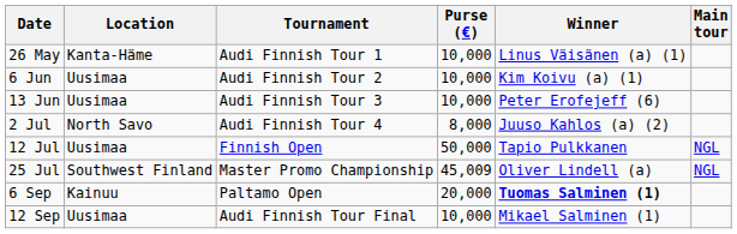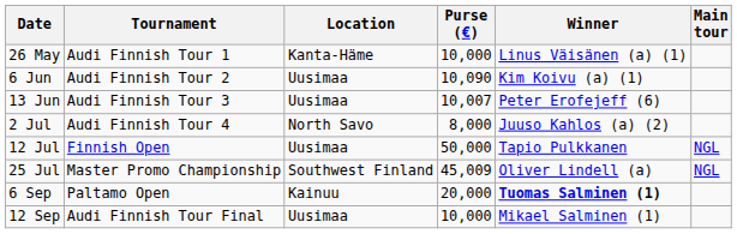 <table class="wikitable" style="font-size:95%;">
 <tr>
 <th>Date</th>
+<th>Tournament</th>
 <th>Location</th>
-<th>Tournament</th>
 <th>Purse<br>(<a href='#'>€</a>)</th>
 <th>Winner</th>
 <th>Main<br>tour</th>
 </tr>
 <tr>
 <td>26 May</td>
+<td>Audi Finnish Tour 1</td>
 <td>Kanta-Häme</td>
-<td>Audi Finnish Tour 1</td>
 <td align=right>10,000</td>
 <td> <a href='#'>Linus Väisänen</a> (a) (1)</td>
 <td></td>
 </tr>
 <tr>
 <td>6 Jun</td>
+<td>Audi Finnish Tour 2</td>
 <td>Uusimaa</td>
-<td>Audi Finnish Tour 2</td>
-<td align=right>10,000</td>
+<td align=right>10,090</td>
 <td> <a href='#'>Kim Koivu</a> (a) (1)</td>
 <td></td>
 </tr>
 <tr>
 <td>13 Jun</td>
+<td>Audi Finnish Tour 3</td>
 <td>Uusimaa</td>
-<td>Audi Finnish Tour 3</td>
-<td align=right>10,000</td>
+<td align=right>10,007</td>
 <td> <a href='#'>Peter Erofejeff</a> (6)</td>
 <td></td>
 </tr>
 <tr>
 <td>2 Jul</td>
+<td>Audi Finnish Tour 4</td>
 <td>North Savo</td>
-<td>Audi Finnish Tour 4</td>
 <td align=right>8,000</td>
 <td> <a href='#'>Juuso Kahlos</a> (a) (2)</td>
 <td></td>
 </tr>
 <tr>
 <td>12 Jul</td>
+<td><a href='#'>Finnish Open</a></td>
 <td>Uusimaa</td>
-<td><a href='#'>Finnish Open</a></td>
 <td align=right>50,000</td>
 <td> <a href='#'>Tapio Pulkkanen</a></td>
 <td><a href='#'>NGL</a></td>
 </tr>
 <tr>
 <td>25 Jul</td>
+<td>Master Promo Championship</td>
 <td>Southwest Finland</td>
-<td>Master Promo Championship</td>
 <td align=right>45,009</td>
 <td> <a href='#'>Oliver Lindell</a> (a)</td>
 <td><a href='#'>NGL</a></td>
 </tr>
 <tr>
 <td>6 Sep</td>
+<td>Paltamo Open</td>
 <td>Kainuu</td>
-<td>Paltamo Open</td>
 <td align=right>20,000</td>
 <td><strong> <a href='#'>Tuomas Salminen</a> (1)</strong></td>
 <td></td>
 </tr>
 <tr>
 <td>12 Sep</td>
+<td>Audi Finnish Tour Final</td>
 <td>Uusimaa</td>
-<td>Audi Finnish Tour Final</td>
 <td align=right>10,000</td>
 <td> <a href='#'>Mikael Salminen</a> (1)</td>
 <td></td>
 </tr>
 </table>
